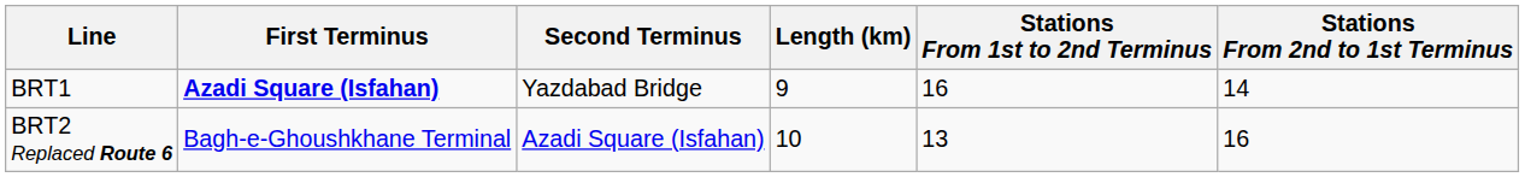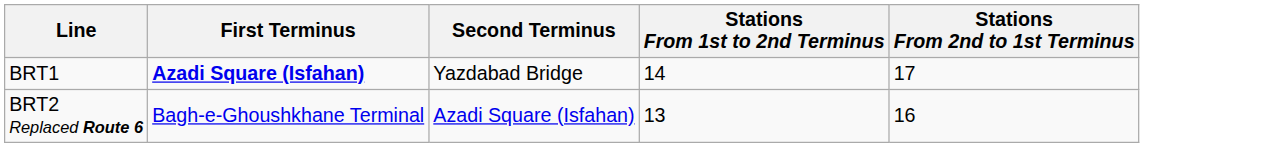 <table class="wikitable sortable">
 <tr>
 <th>Line</th>
 <th>First Terminus</th>
 <th>Second Terminus</th>
-<th>Length (km)</th>
 <th>Stations<br><em>From 1st to 2nd Terminus</em></th>
 <th>Stations<br><em>From 2nd to 1st Terminus</em></th>
 </tr>
 <tr>
 <td>BRT1</td>
 <td><strong><a href='#'>Azadi Square (Isfahan)</a></strong></td>
 <td>Yazdabad Bridge</td>
-<td>9</td>
-<td>16</td>
 <td>14</td>
+<td>17</td>
 </tr>
 <tr>
 <td>BRT2<br><small><em>Replaced <strong>Route 6<strong><em></small></td>
 <td><a href='#'>Bagh-e-Ghoushkhane Terminal</a></td>
 <td><a href='#'>Azadi Square (Isfahan)</a></td>
-<td>10</td>
 <td>13</td>
 <td>16</td>
 </tr>
 </table>
